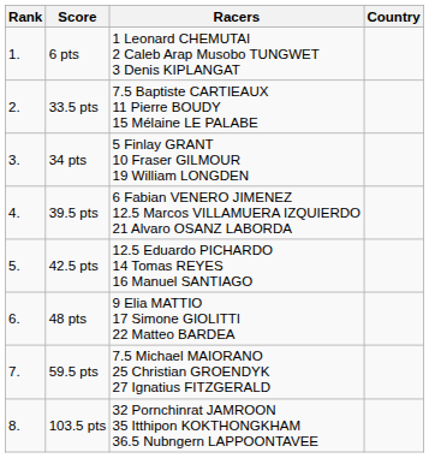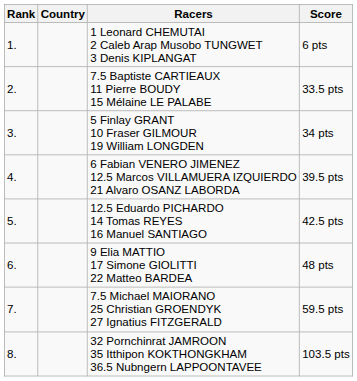 <table class="wikitable sortable" style="text-align:left;font-size:95%">
 <tr>
 <th>Rank</th>
+<th>Country</th>
+<th>Racers</th>
 <th>Score</th>
-<th>Racers</th>
-<th>Country</th>
 </tr>
 <tr>
 <td>1.</td>
+<td></td>
+<td>1	Leonard CHEMUTAI<br>2	Caleb Arap Musobo TUNGWET<br>3	Denis KIPLANGAT</td>
 <td>6 pts</td>
-<td>1	Leonard CHEMUTAI<br>2	Caleb Arap Musobo TUNGWET<br>3	Denis KIPLANGAT</td>
-<td></td>
 </tr>
 <tr>
 <td>2.</td>
+<td></td>
+<td>7.5	Baptiste CARTIEAUX<br>11	Pierre BOUDY<br>15	Mélaine LE PALABE</td>
 <td>33.5 pts</td>
-<td>7.5	Baptiste CARTIEAUX<br>11	Pierre BOUDY<br>15	Mélaine LE PALABE</td>
-<td></td>
 </tr>
 <tr>
 <td>3.</td>
+<td></td>
+<td>5	Finlay GRANT<br>10	Fraser GILMOUR<br>19	William LONGDEN</td>
 <td>34 pts</td>
-<td>5	Finlay GRANT<br>10	Fraser GILMOUR<br>19	William LONGDEN</td>
-<td></td>
 </tr>
 <tr>
 <td>4.</td>
+<td></td>
+<td>6	Fabian VENERO JIMENEZ<br>12.5	Marcos VILLAMUERA IZQUIERDO<br>21	Alvaro OSANZ LABORDA</td>
 <td>39.5 pts</td>
-<td>6	Fabian VENERO JIMENEZ<br>12.5	Marcos VILLAMUERA IZQUIERDO<br>21	Alvaro OSANZ LABORDA</td>
-<td></td>
 </tr>
 <tr>
 <td>5.</td>
+<td></td>
+<td>12.5	Eduardo PICHARDO<br>14	Tomas REYES<br>16	Manuel SANTIAGO</td>
 <td>42.5 pts</td>
-<td>12.5	Eduardo PICHARDO<br>14	Tomas REYES<br>16	Manuel SANTIAGO</td>
-<td></td>
 </tr>
 <tr>
 <td>6.</td>
+<td></td>
+<td>9	Elia MATTIO<br>17	Simone GIOLITTI<br>22	Matteo BARDEA</td>
 <td>48 pts</td>
-<td>9	Elia MATTIO<br>17	Simone GIOLITTI<br>22	Matteo BARDEA</td>
-<td></td>
 </tr>
 <tr>
 <td>7.</td>
+<td></td>
+<td>7.5	Michael MAIORANO<br>25	Christian GROENDYK<br>27	Ignatius FITZGERALD</td>
 <td>59.5 pts</td>
-<td>7.5	Michael MAIORANO<br>25	Christian GROENDYK<br>27	Ignatius FITZGERALD</td>
-<td></td>
 </tr>
 <tr>
 <td>8.</td>
+<td></td>
+<td>32	Pornchinrat JAMROON<br>35	Itthipon KOKTHONGKHAM<br>36.5	Nubngern LAPPOONTAVEE</td>
 <td>103.5 pts</td>
-<td>32	Pornchinrat JAMROON<br>35	Itthipon KOKTHONGKHAM<br>36.5	Nubngern LAPPOONTAVEE</td>
-<td></td>
 </tr>
 </table>
